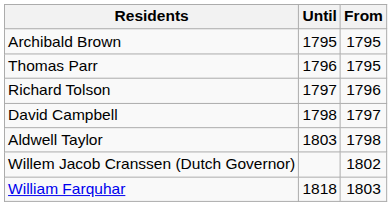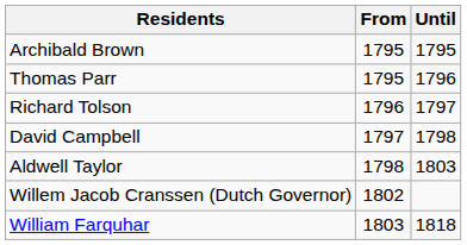 <table class="wikitable" align="center">
 <tr>
 <th>Residents</th>
+<th>From</th>
 <th>Until</th>
-<th>From</th>
 </tr>
 <tr>
 <td align="left">Archibald Brown</td>
 <td align="center">1795</td>
 <td align="center">1795</td>
 </tr>
 <tr>
 <td align="left">Thomas Parr</td>
+<td align="center">1795</td>
 <td align="center">1796</td>
-<td align="center">1795</td>
 </tr>
 <tr>
 <td align="left">Richard Tolson</td>
+<td align="center">1796</td>
 <td align="center">1797</td>
-<td align="center">1796</td>
 </tr>
 <tr>
 <td align="left">David Campbell</td>
+<td align="center">1797</td>
 <td align="center">1798</td>
-<td align="center">1797</td>
 </tr>
 <tr>
 <td align="left">Aldwell Taylor</td>
+<td align="center">1798</td>
 <td align="center">1803</td>
-<td align="center">1798</td>
 </tr>
 <tr>
 <td align="left">Willem Jacob Cranssen (Dutch Governor)</td>
+<td align="center">1802</td>
 <td align="center"></td>
-<td align="center">1802</td>
 </tr>
 <tr>
 <td align="left"><a href='#'>William Farquhar</a></td>
+<td align="center">1803</td>
 <td align="center">1818</td>
-<td align="center">1803</td>
 </tr>
 </table>
